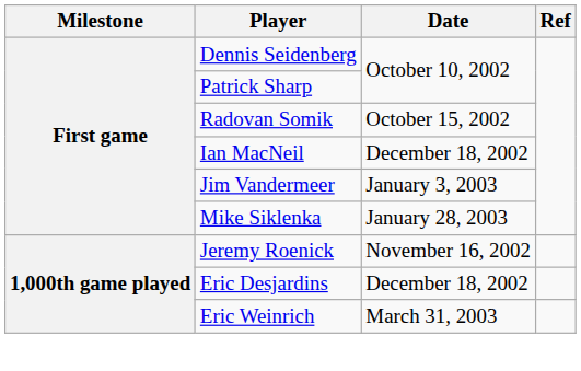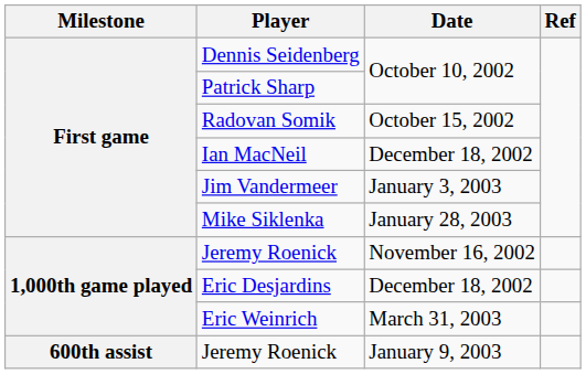 <table class="wikitable">
 <tr>
 <th scope="col">Milestone</th>
 <th scope="col">Player</th>
 <th scope="col">Date</th>
 <th scope="col">Ref</th>
 </tr>
 <tr>
 <th rowspan=6>First game</th>
 <td><a href='#'>Dennis Seidenberg</a></td>
 <td rowspan=2>October 10, 2002</td>
 <td rowspan=6></td>
 </tr>
 <tr>
 <td><a href='#'>Patrick Sharp</a></td>
 </tr>
 <tr>
 <td><a href='#'>Radovan Somik</a></td>
 <td>October 15, 2002</td>
 </tr>
 <tr>
 <td><a href='#'>Ian MacNeil</a></td>
 <td>December 18, 2002</td>
 </tr>
 <tr>
 <td><a href='#'>Jim Vandermeer</a></td>
 <td>January 3, 2003</td>
 </tr>
 <tr>
 <td><a href='#'>Mike Siklenka</a></td>
 <td>January 28, 2003</td>
 </tr>
 <tr>
 <th rowspan=3>1,000th game played</th>
 <td><a href='#'>Jeremy Roenick</a></td>
 <td>November 16, 2002</td>
 <td></td>
 </tr>
 <tr>
 <td><a href='#'>Eric Desjardins</a></td>
 <td>December 18, 2002</td>
 <td></td>
 </tr>
 <tr>
 <td><a href='#'>Eric Weinrich</a></td>
 <td>March 31, 2003</td>
 <td></td>
 </tr>
+<tr>
+<th>600th assist</th>
+<td>Jeremy Roenick</td>
+<td>January 9, 2003</td>
+<td></td>
+</tr>
 </table>
